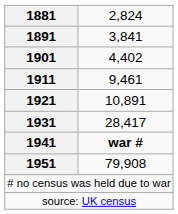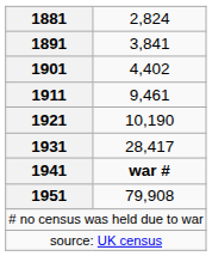 <table class="wikitable" align="right" style=font-size:85%;margin-left:10px;>
 <tr>
 <th align="center">1881</th>
 <td align="center">2,824</td>
 </tr>
 <tr>
 <th align="center">1891</th>
 <td align="center">3,841</td>
 </tr>
 <tr>
 <th align="center">1901</th>
 <td align="center">4,402</td>
 </tr>
 <tr>
 <th align="center">1911</th>
 <td align="center">9,461</td>
 </tr>
 <tr>
 <th align="center">1921</th>
-<td align="center">10,891</td>
+<td align="center">10,190</td>
 </tr>
 <tr>
 <th align="center">1931</th>
 <td align="center">28,417</td>
 </tr>
 <tr>
 <th align="center">1941</th>
 <td align="center"><strong>war #</strong></td>
 </tr>
 <tr>
 <th align="center">1951</th>
 <td align="center">79,908</td>
 </tr>
 <tr>
 <td style="font-size:smaller" colspan=2># no census was held due to war</td>
 </tr>
 <tr>
 <td style="font-size:smaller" colspan=2 align=center>source: <a href='#'>UK census</a></td>
 </tr>
 </table>
